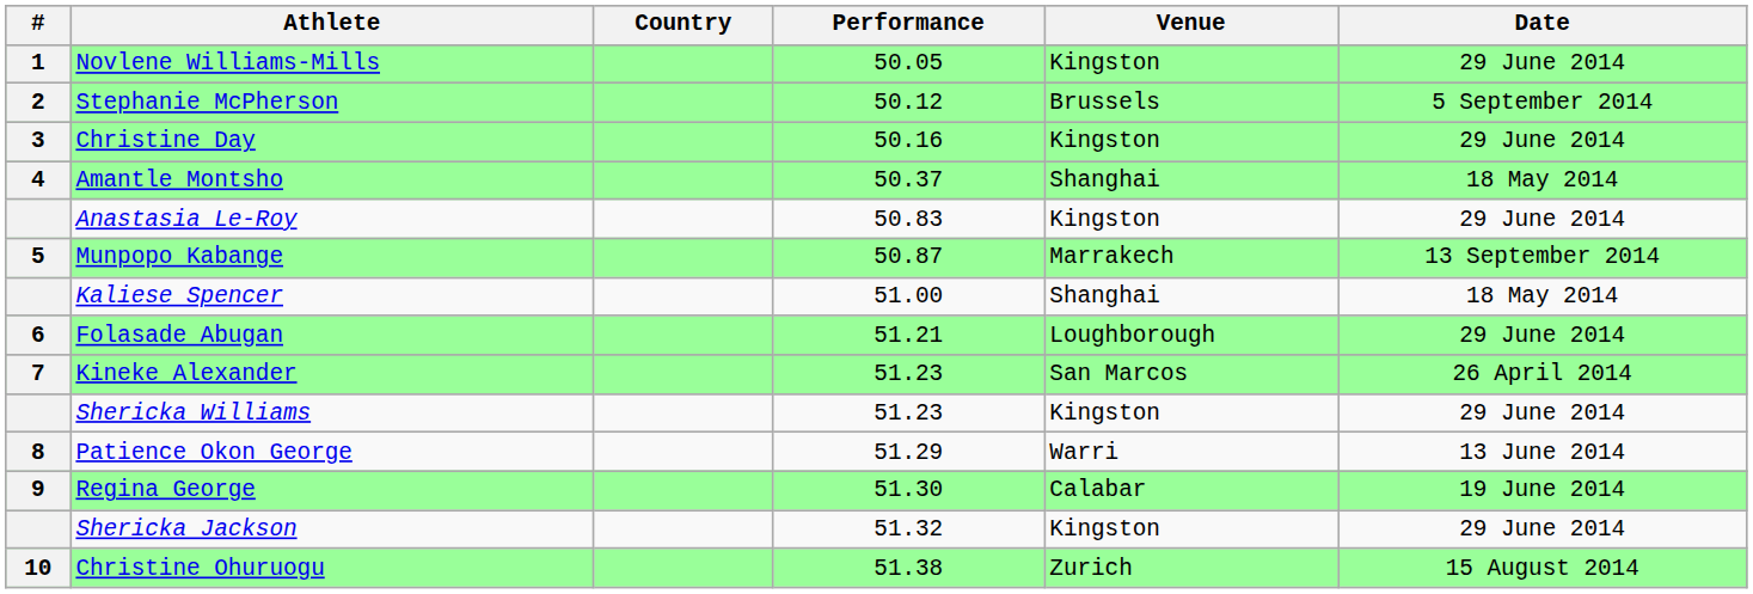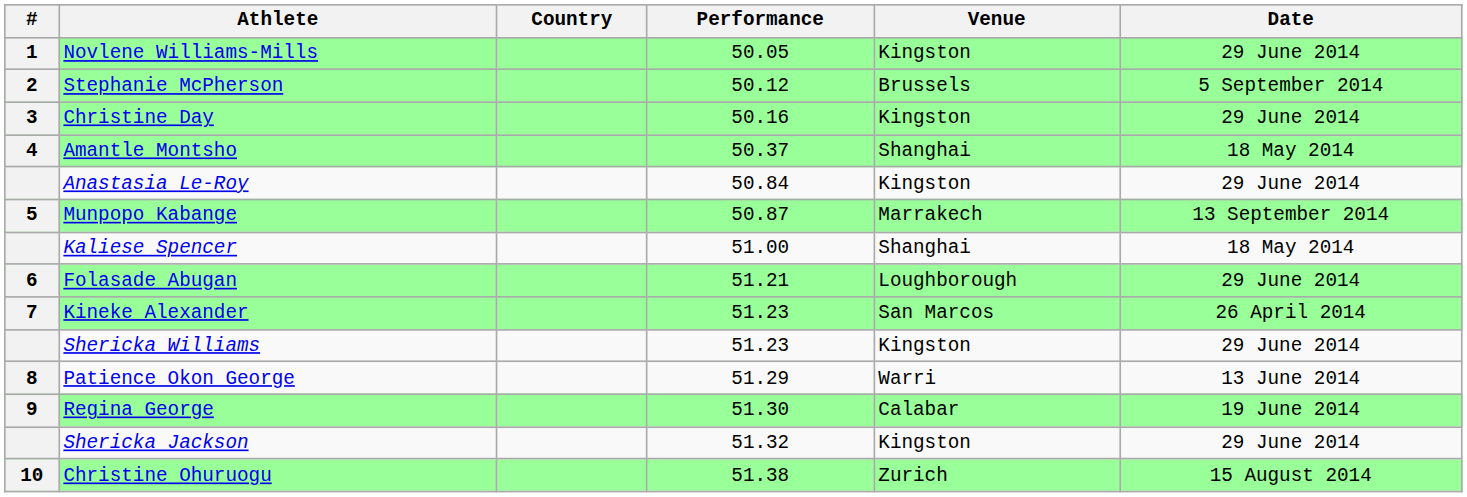 <table class="wikitable" width=100% style="font-size:90%; text-align:center;">
 <tr>
 <th>#</th>
 <th>Athlete</th>
 <th>Country</th>
 <th>Performance</th>
 <th>Venue</th>
 <th>Date</th>
 </tr>
 <tr bgcolor="99FF99">
 <th>1</th>
 <td align=left><a href='#'>Novlene Williams-Mills</a></td>
 <td align=left></td>
 <td>50.05</td>
 <td align=left> Kingston</td>
 <td>29 June 2014</td>
 </tr>
 <tr bgcolor="99FF99">
 <th>2</th>
 <td align=left><a href='#'>Stephanie McPherson</a></td>
 <td align=left></td>
 <td>50.12</td>
 <td align=left> Brussels</td>
 <td>5 September 2014</td>
 </tr>
 <tr bgcolor="99FF99">
 <th>3</th>
 <td align=left><a href='#'>Christine Day</a></td>
 <td align=left></td>
 <td>50.16</td>
 <td align=left> Kingston</td>
 <td>29 June 2014</td>
 </tr>
 <tr bgcolor="99FF99">
 <th>4</th>
 <td align=left><a href='#'>Amantle Montsho</a></td>
 <td align=left></td>
 <td>50.37</td>
 <td align=left> Shanghai</td>
 <td>18 May 2014</td>
 </tr>
 <tr>
 <th></th>
 <td align=left><em><a href='#'>Anastasia Le-Roy</a></em></td>
 <td align=left></td>
-<td>50.83</td>
+<td>50.84</td>
 <td align=left> Kingston</td>
 <td>29 June 2014</td>
 </tr>
 <tr bgcolor="99FF99">
 <th>5</th>
 <td align=left><a href='#'>Munpopo Kabange</a></td>
 <td align=left></td>
 <td>50.87</td>
 <td align=left> Marrakech</td>
 <td>13 September 2014</td>
 </tr>
 <tr>
 <th></th>
 <td align=left><em><a href='#'>Kaliese Spencer</a></em></td>
 <td align=left></td>
 <td>51.00</td>
 <td align=left> Shanghai</td>
 <td>18 May 2014</td>
 </tr>
 <tr bgcolor="99FF99">
 <th>6</th>
 <td align=left><a href='#'>Folasade Abugan</a></td>
 <td align=left></td>
 <td>51.21</td>
 <td align=left> Loughborough</td>
 <td>29 June 2014</td>
 </tr>
 <tr bgcolor="99FF99">
 <th>7</th>
 <td align=left><a href='#'>Kineke Alexander</a></td>
 <td align=left></td>
 <td>51.23</td>
 <td align=left> San Marcos</td>
 <td>26 April 2014</td>
 </tr>
 <tr>
 <th></th>
 <td align=left><em><a href='#'>Shericka Williams</a></em></td>
 <td align=left></td>
 <td>51.23</td>
 <td align=left> Kingston</td>
 <td>29 June 2014</td>
 </tr>
 <tr>
 <th>8</th>
 <td align=left><a href='#'>Patience Okon George</a></td>
 <td align=left></td>
 <td>51.29</td>
 <td align=left> Warri</td>
 <td>13 June 2014</td>
 </tr>
 <tr bgcolor="99FF99">
 <th>9</th>
 <td align=left><a href='#'>Regina George</a></td>
 <td align=left></td>
 <td>51.30</td>
 <td align=left> Calabar</td>
 <td>19 June 2014</td>
 </tr>
 <tr>
 <th></th>
 <td align=left><em><a href='#'>Shericka Jackson</a></em></td>
 <td align=left></td>
 <td>51.32</td>
 <td align=left> Kingston</td>
 <td>29 June 2014</td>
 </tr>
 <tr bgcolor="99FF99">
 <th>10</th>
 <td align=left><a href='#'>Christine Ohuruogu</a></td>
 <td align=left></td>
 <td>51.38</td>
 <td align=left> Zurich</td>
 <td>15 August 2014</td>
 </tr>
 </table>
